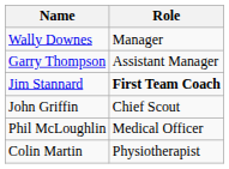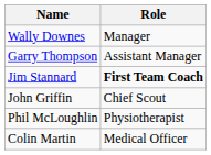 <table class="wikitable">
 <tr>
 <th>Name</th>
 <th>Role</th>
 </tr>
 <tr>
 <td> <a href='#'>Wally Downes</a></td>
 <td>Manager</td>
 </tr>
 <tr>
 <td> <a href='#'>Garry Thompson</a></td>
 <td>Assistant Manager</td>
 </tr>
 <tr>
 <td> <a href='#'>Jim Stannard</a></td>
 <td><strong>First Team Coach</strong></td>
 </tr>
 <tr>
 <td> John Griffin</td>
 <td>Chief Scout</td>
 </tr>
 <tr>
 <td> Phil McLoughlin</td>
-<td>Medical Officer</td>
+<td>Physiotherapist</td>
 </tr>
 <tr>
 <td> Colin Martin</td>
-<td>Physiotherapist</td>
+<td>Medical Officer</td>
 </tr>
 </table>
